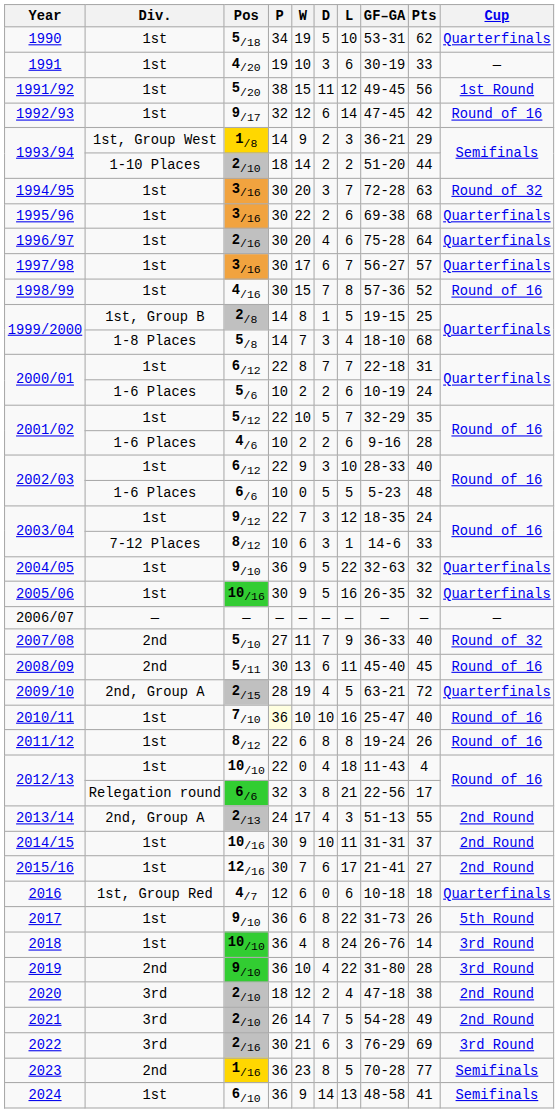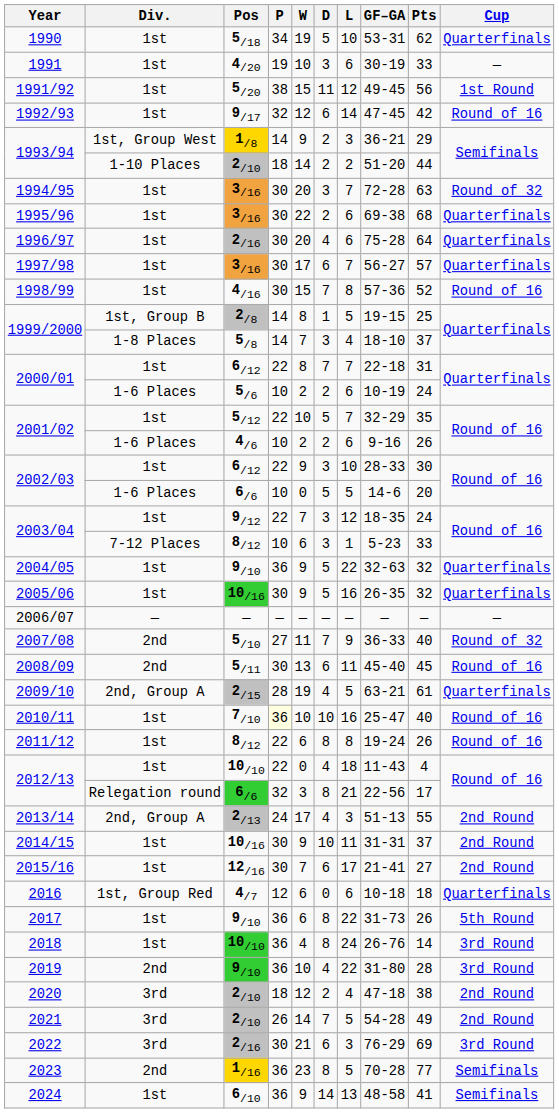 <table class="wikitable sortable" style="text-align: center">
 <tr>
 <th scope="col">Year</th>
 <th scope="col">Div.</th>
 <th scope="col">Pos</th>
 <th scope="col">P</th>
 <th scope="col">W</th>
 <th scope="col">D</th>
 <th scope="col">L</th>
 <th scope="col">GF–GA</th>
 <th scope="col">Pts</th>
 <th scope="col"><a href='#'>Cup</a></th>
 </tr>
 <tr>
 <td><a href='#'>1990</a></td>
 <td>1st</td>
 <td><strong>5</strong><sub>/18</sub></td>
 <td>34</td>
 <td>19</td>
 <td>5</td>
 <td>10</td>
 <td>53-31</td>
 <td>62</td>
 <td><a href='#'>Quarterfinals</a></td>
 </tr>
 <tr>
 <td><a href='#'>1991</a></td>
 <td>1st</td>
 <td><strong>4</strong><sub>/20</sub></td>
 <td>19</td>
 <td>10</td>
 <td>3</td>
 <td>6</td>
 <td>30-19</td>
 <td>33</td>
 <td>—</td>
 </tr>
 <tr>
 <td><a href='#'>1991/92</a></td>
 <td>1st</td>
 <td><strong>5</strong><sub>/20</sub></td>
 <td>38</td>
 <td>15</td>
 <td>11</td>
 <td>12</td>
 <td>49-45</td>
 <td>56</td>
 <td><a href='#'>1st Round</a></td>
 </tr>
 <tr>
 <td><a href='#'>1992/93</a></td>
 <td>1st</td>
 <td><strong>9</strong><sub>/17</sub></td>
 <td>32</td>
 <td>12</td>
 <td>6</td>
 <td>14</td>
 <td>47-45</td>
 <td>42</td>
 <td><a href='#'>Round of 16</a></td>
 </tr>
 <tr>
 <td rowspan="2"><a href='#'>1993/94</a></td>
 <td>1st, Group West</td>
 <td bgcolor=Gold><strong>1</strong><sub>/8</sub></td>
 <td>14</td>
 <td>9</td>
 <td>2</td>
 <td>3</td>
 <td>36-21</td>
 <td>29</td>
 <td rowspan="2"><a href='#'>Semifinals</a></td>
 </tr>
 <tr>
 <td>1-10 Places</td>
 <td bgcolor=Silver><strong>2</strong><sub>/10</sub></td>
 <td>18</td>
 <td>14</td>
 <td>2</td>
 <td>2</td>
 <td>51-20</td>
 <td>44</td>
 </tr>
 <tr>
 <td><a href='#'>1994/95</a></td>
 <td>1st</td>
 <td bgcolor=#F1A33F><strong>3</strong><sub>/16</sub></td>
 <td>30</td>
 <td>20</td>
 <td>3</td>
 <td>7</td>
 <td>72-28</td>
 <td>63</td>
 <td><a href='#'>Round of 32</a></td>
 </tr>
 <tr>
 <td><a href='#'>1995/96</a></td>
 <td>1st</td>
 <td bgcolor=#F1A33F><strong>3</strong><sub>/16</sub></td>
 <td>30</td>
 <td>22</td>
 <td>2</td>
 <td>6</td>
 <td>69-38</td>
 <td>68</td>
 <td><a href='#'>Quarterfinals</a></td>
 </tr>
 <tr>
 <td><a href='#'>1996/97</a></td>
 <td>1st</td>
 <td bgcolor=Silver><strong>2</strong><sub>/16</sub></td>
 <td>30</td>
 <td>20</td>
 <td>4</td>
 <td>6</td>
 <td>75-28</td>
 <td>64</td>
 <td><a href='#'>Quarterfinals</a></td>
 </tr>
 <tr>
 <td><a href='#'>1997/98</a></td>
 <td>1st</td>
 <td bgcolor=#F1A33F><strong>3</strong><sub>/16</sub></td>
 <td>30</td>
 <td>17</td>
 <td>6</td>
 <td>7</td>
 <td>56-27</td>
 <td>57</td>
 <td><a href='#'>Quarterfinals</a></td>
 </tr>
 <tr>
 <td><a href='#'>1998/99</a></td>
 <td>1st</td>
 <td><strong>4</strong><sub>/16</sub></td>
 <td>30</td>
 <td>15</td>
 <td>7</td>
 <td>8</td>
 <td>57-36</td>
 <td>52</td>
 <td><a href='#'>Round of 16</a></td>
 </tr>
 <tr>
 <td rowspan="2"><a href='#'>1999/2000</a></td>
 <td>1st, Group B</td>
 <td bgcolor=Silver><strong>2</strong><sub>/8</sub></td>
 <td>14</td>
 <td>8</td>
 <td>1</td>
 <td>5</td>
 <td>19-15</td>
 <td>25</td>
 <td rowspan="2"><a href='#'>Quarterfinals</a></td>
 </tr>
 <tr>
 <td>1-8 Places</td>
 <td><strong>5</strong><sub>/8</sub></td>
 <td>14</td>
 <td>7</td>
 <td>3</td>
 <td>4</td>
 <td>18-10</td>
-<td>68</td>
+<td>37</td>
 </tr>
 <tr>
 <td rowspan="2"><a href='#'>2000/01</a></td>
 <td>1st</td>
 <td><strong>6</strong><sub>/12</sub></td>
 <td>22</td>
 <td>8</td>
 <td>7</td>
 <td>7</td>
 <td>22-18</td>
 <td>31</td>
 <td rowspan="2"><a href='#'>Quarterfinals</a></td>
 </tr>
 <tr>
 <td>1-6 Places</td>
 <td><strong>5</strong><sub>/6</sub></td>
 <td>10</td>
 <td>2</td>
 <td>2</td>
 <td>6</td>
 <td>10-19</td>
 <td>24</td>
 </tr>
 <tr>
 <td rowspan="2"><a href='#'>2001/02</a></td>
 <td>1st</td>
 <td><strong>5</strong><sub>/12</sub></td>
 <td>22</td>
 <td>10</td>
 <td>5</td>
 <td>7</td>
 <td>32-29</td>
 <td>35</td>
 <td rowspan="2"><a href='#'>Round of 16</a></td>
 </tr>
 <tr>
 <td>1-6 Places</td>
 <td><strong>4</strong><sub>/6</sub></td>
 <td>10</td>
 <td>2</td>
 <td>2</td>
 <td>6</td>
 <td>9-16</td>
-<td>28</td>
+<td>26</td>
 </tr>
 <tr>
 <td rowspan="2"><a href='#'>2002/03</a></td>
 <td>1st</td>
 <td><strong>6</strong><sub>/12</sub></td>
 <td>22</td>
 <td>9</td>
 <td>3</td>
 <td>10</td>
 <td>28-33</td>
-<td>40</td>
+<td>30</td>
 <td rowspan="2"><a href='#'>Round of 16</a></td>
 </tr>
 <tr>
 <td>1-6 Places</td>
 <td><strong>6</strong><sub>/6</sub></td>
 <td>10</td>
 <td>0</td>
 <td>5</td>
 <td>5</td>
-<td>5-23</td>
-<td>48</td>
+<td>14-6</td>
+<td>20</td>
 </tr>
 <tr>
 <td rowspan="2"><a href='#'>2003/04</a></td>
 <td>1st</td>
 <td><strong>9</strong><sub>/12</sub></td>
 <td>22</td>
 <td>7</td>
 <td>3</td>
 <td>12</td>
 <td>18-35</td>
 <td>24</td>
 <td rowspan="2"><a href='#'>Round of 16</a></td>
 </tr>
 <tr>
 <td>7-12 Places</td>
 <td><strong>8</strong><sub>/12</sub></td>
 <td>10</td>
 <td>6</td>
 <td>3</td>
 <td>1</td>
-<td>14-6</td>
+<td>5-23</td>
 <td>33</td>
 </tr>
 <tr>
 <td><a href='#'>2004/05</a></td>
 <td>1st</td>
 <td><strong>9</strong><sub>/10</sub></td>
 <td>36</td>
 <td>9</td>
 <td>5</td>
 <td>22</td>
 <td>32-63</td>
 <td>32</td>
 <td><a href='#'>Quarterfinals</a></td>
 </tr>
 <tr>
 <td><a href='#'>2005/06</a></td>
 <td>1st</td>
 <td bgcolor=LimeGreen><strong>10</strong><sub>/16</sub></td>
 <td>30</td>
 <td>9</td>
 <td>5</td>
 <td>16</td>
 <td>26-35</td>
 <td>32</td>
 <td><a href='#'>Quarterfinals</a></td>
 </tr>
 <tr>
 <td>2006/07</td>
 <td>—</td>
 <td>—</td>
 <td>—</td>
 <td>—</td>
 <td>—</td>
 <td>—</td>
 <td>—</td>
 <td>—</td>
 <td>—</td>
 </tr>
 <tr>
 <td><a href='#'>2007/08</a></td>
 <td>2nd</td>
 <td><strong>5</strong><sub>/10</sub></td>
 <td>27</td>
 <td>11</td>
 <td>7</td>
 <td>9</td>
 <td>36-33</td>
 <td>40</td>
 <td><a href='#'>Round of 32</a></td>
 </tr>
 <tr>
 <td><a href='#'>2008/09</a></td>
 <td>2nd</td>
 <td><strong>5</strong><sub>/11</sub></td>
 <td>30</td>
 <td>13</td>
 <td>6</td>
 <td>11</td>
 <td>45-40</td>
 <td>45</td>
 <td><a href='#'>Round of 16</a></td>
 </tr>
 <tr>
 <td><a href='#'>2009/10</a></td>
 <td>2nd, Group A</td>
 <td bgcolor=Silver><strong>2</strong><sub>/15</sub></td>
 <td>28</td>
 <td>19</td>
 <td>4</td>
 <td>5</td>
 <td>63-21</td>
-<td>72</td>
+<td>61</td>
 <td><a href='#'>Quarterfinals</a></td>
 </tr>
 <tr>
 <td><a href='#'>2010/11</a></td>
 <td>1st</td>
 <td><strong>7</strong><sub>/10</sub></td>
 <td style="background: lightyellow;">36</td>
 <td>10</td>
 <td>10</td>
 <td>16</td>
 <td>25-47</td>
 <td>40</td>
 <td><a href='#'>Round of 16</a></td>
 </tr>
 <tr>
 <td><a href='#'>2011/12</a></td>
 <td>1st</td>
 <td><strong>8</strong><sub>/12</sub></td>
 <td>22</td>
 <td>6</td>
 <td>8</td>
 <td>8</td>
 <td>19-24</td>
 <td>26</td>
 <td><a href='#'>Round of 16</a></td>
 </tr>
 <tr>
 <td rowspan="2"><a href='#'>2012/13</a></td>
 <td>1st</td>
 <td><strong>10</strong><sub>/10</sub></td>
 <td>22</td>
 <td>0</td>
 <td>4</td>
 <td>18</td>
 <td>11-43</td>
 <td>4</td>
 <td rowspan="2"><a href='#'>Round of 16</a></td>
 </tr>
 <tr>
 <td>Relegation round</td>
 <td bgcolor=LimeGreen><strong>6</strong><sub>/6</sub></td>
 <td>32</td>
 <td>3</td>
 <td>8</td>
 <td>21</td>
 <td>22-56</td>
 <td>17</td>
 </tr>
 <tr>
 <td><a href='#'>2013/14</a></td>
 <td>2nd, Group A</td>
 <td bgcolor=Silver><strong>2</strong><sub>/13</sub></td>
 <td>24</td>
 <td>17</td>
 <td>4</td>
 <td>3</td>
 <td>51-13</td>
 <td>55</td>
 <td><a href='#'>2nd Round</a></td>
 </tr>
 <tr>
 <td><a href='#'>2014/15</a></td>
 <td>1st</td>
 <td><strong>10</strong><sub>/16</sub></td>
 <td>30</td>
 <td>9</td>
 <td>10</td>
 <td>11</td>
 <td>31-31</td>
 <td>37</td>
 <td><a href='#'>2nd Round</a></td>
 </tr>
 <tr>
 <td><a href='#'>2015/16</a></td>
 <td>1st</td>
 <td><strong>12</strong><sub>/16</sub></td>
 <td>30</td>
 <td>7</td>
 <td>6</td>
 <td>17</td>
 <td>21-41</td>
 <td>27</td>
 <td><a href='#'>2nd Round</a></td>
 </tr>
 <tr>
 <td><a href='#'>2016</a></td>
 <td>1st, Group Red</td>
 <td><strong>4</strong><sub>/7</sub></td>
 <td>12</td>
 <td>6</td>
 <td>0</td>
 <td>6</td>
 <td>10-18</td>
 <td>18</td>
 <td><a href='#'>Quarterfinals</a></td>
 </tr>
 <tr>
 <td><a href='#'>2017</a></td>
 <td>1st</td>
 <td><strong>9</strong><sub>/10</sub></td>
 <td>36</td>
 <td>6</td>
 <td>8</td>
 <td>22</td>
 <td>31-73</td>
 <td>26</td>
 <td><a href='#'>5th Round</a></td>
 </tr>
 <tr>
 <td><a href='#'>2018</a></td>
 <td>1st</td>
 <td bgcolor=LimeGreen><strong>10</strong><sub>/10</sub></td>
 <td>36</td>
 <td>4</td>
 <td>8</td>
 <td>24</td>
 <td>26-76</td>
 <td>14</td>
 <td><a href='#'>3rd Round</a></td>
 </tr>
 <tr>
 <td><a href='#'>2019</a></td>
 <td>2nd</td>
 <td bgcolor=LimeGreen><strong>9</strong><sub>/10</sub></td>
 <td>36</td>
 <td>10</td>
 <td>4</td>
 <td>22</td>
 <td>31-80</td>
 <td>28</td>
 <td><a href='#'>3rd Round</a></td>
 </tr>
 <tr>
 <td><a href='#'>2020</a></td>
 <td>3rd</td>
 <td bgcolor=Silver><strong>2</strong><sub>/10</sub></td>
 <td>18</td>
 <td>12</td>
 <td>2</td>
 <td>4</td>
 <td>47-18</td>
 <td>38</td>
 <td><a href='#'>2nd Round</a></td>
 </tr>
 <tr>
 <td><a href='#'>2021</a></td>
 <td>3rd</td>
 <td bgcolor=Silver><strong>2</strong><sub>/10</sub></td>
 <td>26</td>
 <td>14</td>
 <td>7</td>
 <td>5</td>
 <td>54-28</td>
 <td>49</td>
 <td><a href='#'>2nd Round</a></td>
 </tr>
 <tr>
 <td><a href='#'>2022</a></td>
 <td>3rd</td>
 <td bgcolor=Silver><strong>2</strong><sub>/16</sub></td>
 <td>30</td>
 <td>21</td>
 <td>6</td>
 <td>3</td>
 <td>76-29</td>
 <td>69</td>
 <td><a href='#'>3rd Round</a></td>
 </tr>
 <tr>
 <td><a href='#'>2023</a></td>
 <td>2nd</td>
 <td bgcolor="Gold"><strong>1</strong><sub>/16</sub></td>
 <td>36</td>
 <td>23</td>
 <td>8</td>
 <td>5</td>
 <td>70-28</td>
 <td>77</td>
 <td><a href='#'>Semifinals</a></td>
 </tr>
 <tr>
 <td><a href='#'>2024</a></td>
 <td>1st</td>
 <td><strong>6</strong><sub>/10</sub></td>
 <td>36</td>
 <td>9</td>
 <td>14</td>
 <td>13</td>
 <td>48-58</td>
 <td>41</td>
 <td><a href='#'>Semifinals</a></td>
 </tr>
 </table>
